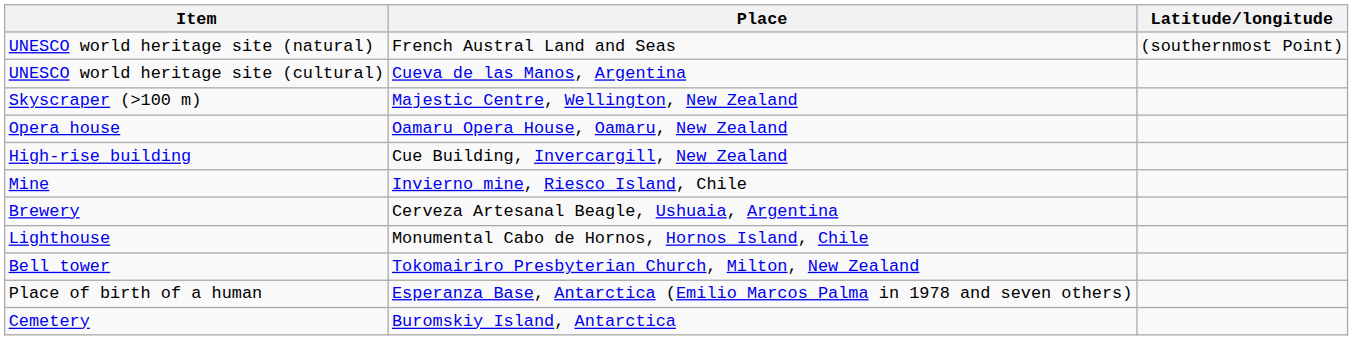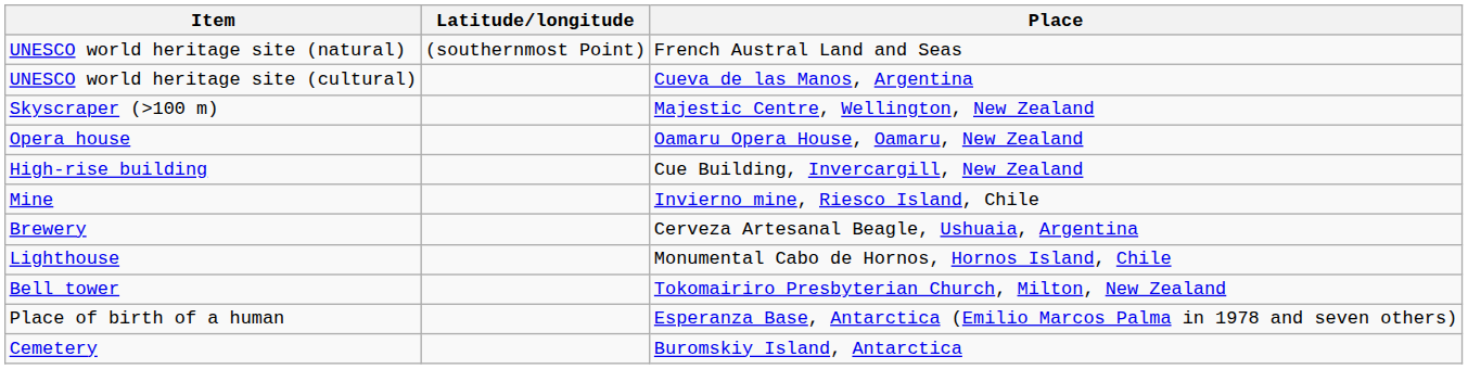 <table class="wikitable"  font-size:95%;">
 <tr>
 <th>Item</th>
+<th>Latitude/longitude</th>
 <th>Place</th>
-<th>Latitude/longitude</th>
 </tr>
 <tr>
 <td><a href='#'>UNESCO</a> world heritage site (natural)</td>
+<td> (southernmost Point)</td>
 <td>French Austral Land and Seas</td>
-<td> (southernmost Point)</td>
 </tr>
 <tr>
 <td><a href='#'>UNESCO</a> world heritage site (cultural)</td>
+<td></td>
 <td><a href='#'>Cueva de las Manos</a>, <a href='#'>Argentina</a></td>
-<td></td>
 </tr>
 <tr>
 <td><a href='#'>Skyscraper</a> (>100 m)</td>
+<td></td>
 <td><a href='#'>Majestic Centre</a>, <a href='#'>Wellington</a>, <a href='#'>New Zealand</a></td>
-<td></td>
 </tr>
 <tr>
 <td><a href='#'>Opera house</a></td>
+<td></td>
 <td><a href='#'>Oamaru Opera House</a>, <a href='#'>Oamaru</a>, <a href='#'>New Zealand</a></td>
-<td></td>
 </tr>
 <tr>
 <td><a href='#'>High-rise building</a></td>
+<td></td>
 <td>Cue Building, <a href='#'>Invercargill</a>, <a href='#'>New Zealand</a></td>
-<td></td>
 </tr>
 <tr>
 <td><a href='#'>Mine</a></td>
+<td></td>
 <td><a href='#'>Invierno mine</a>, <a href='#'>Riesco Island</a>, Chile</td>
-<td></td>
 </tr>
 <tr>
 <td><a href='#'>Brewery</a></td>
+<td></td>
 <td>Cerveza Artesanal Beagle, <a href='#'>Ushuaia</a>, <a href='#'>Argentina</a></td>
-<td></td>
 </tr>
 <tr>
 <td><a href='#'>Lighthouse</a></td>
+<td></td>
 <td>Monumental Cabo de Hornos, <a href='#'>Hornos Island</a>, <a href='#'>Chile</a></td>
-<td></td>
 </tr>
 <tr>
 <td><a href='#'>Bell tower</a></td>
+<td></td>
 <td><a href='#'>Tokomairiro Presbyterian Church</a>, <a href='#'>Milton</a>, <a href='#'>New Zealand</a></td>
-<td></td>
 </tr>
 <tr>
 <td>Place of birth of a human</td>
+<td></td>
 <td><a href='#'>Esperanza Base</a>, <a href='#'>Antarctica</a> (<a href='#'>Emilio Marcos Palma</a> in 1978 and seven others) </td>
-<td></td>
 </tr>
 <tr>
 <td><a href='#'>Cemetery</a></td>
+<td></td>
 <td><a href='#'>Buromskiy Island</a>, <a href='#'>Antarctica</a></td>
-<td></td>
 </tr>
 </table>
